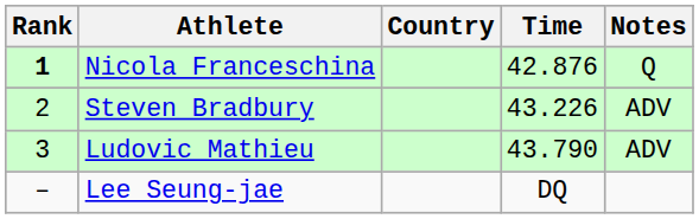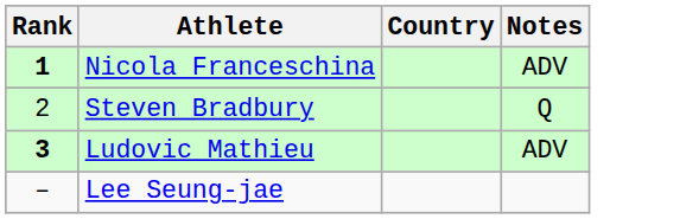 <table class="wikitable sortable" style="text-align:center">
 <tr>
 <th>Rank</th>
 <th>Athlete</th>
 <th>Country</th>
-<th>Time</th>
 <th>Notes</th>
 </tr>
 <tr bgcolor=ccffcc>
 <td><strong>1</strong></td>
 <td align=left><a href='#'>Nicola Franceschina</a></td>
 <td align=left></td>
-<td>42.876</td>
-<td>Q</td>
+<td>ADV</td>
 </tr>
 <tr bgcolor=ccffcc>
 <td>2</td>
 <td align=left><a href='#'>Steven Bradbury</a></td>
 <td align=left></td>
-<td>43.226</td>
-<td>ADV</td>
+<td>Q</td>
 </tr>
 <tr bgcolor=ccffcc>
-<td>3</td>
+<td><strong>3</strong></td>
 <td align=left><a href='#'>Ludovic Mathieu</a></td>
 <td align=left></td>
-<td>43.790</td>
 <td>ADV</td>
 </tr>
 <tr>
 <td>–</td>
 <td align=left><a href='#'>Lee Seung-jae</a></td>
 <td align=left></td>
-<td>DQ</td>
 <td></td>
 </tr>
 </table>
